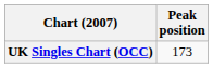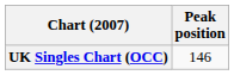 <table class="wikitable plainrowheaders" style="text-align:center;">
 <tr>
 <th scope="col">Chart (2007)</th>
 <th scope="col">Peak<br>position</th>
 </tr>
 <tr>
 <th scope="row">UK <a href='#'>Singles Chart</a> (<a href='#'>OCC</a>)</th>
-<td>173</td>
+<td>146</td>
 </tr>
 </table>
